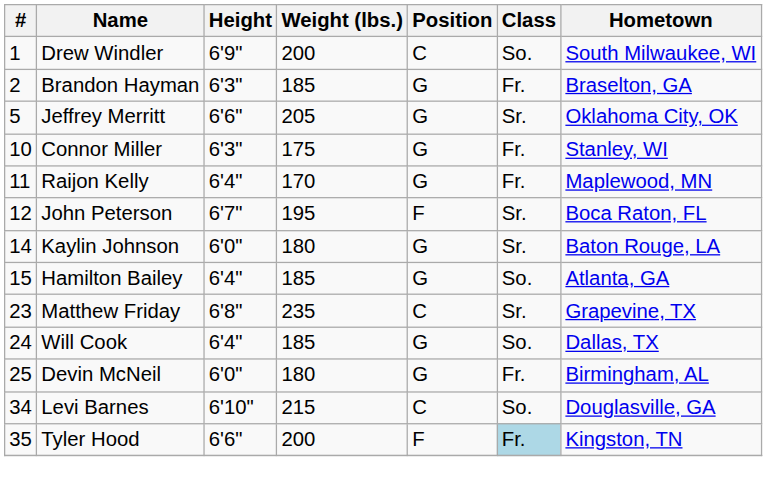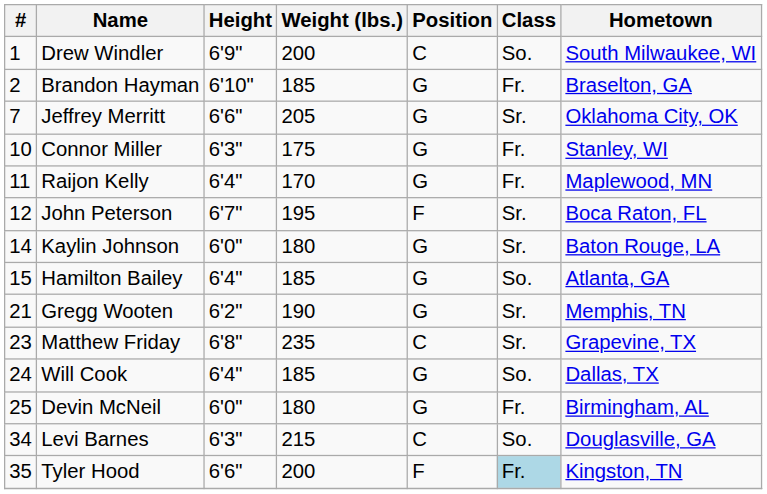 <table class="wikitable">
 <tr>
 <th>#</th>
 <th>Name</th>
 <th>Height</th>
 <th>Weight (lbs.)</th>
 <th>Position</th>
 <th>Class</th>
 <th>Hometown</th>
 </tr>
 <tr>
 <td>1</td>
 <td>Drew Windler</td>
 <td>6'9"</td>
 <td>200</td>
 <td>C</td>
 <td>So.</td>
 <td><a href='#'>South Milwaukee, WI</a></td>
 </tr>
 <tr>
 <td>2</td>
 <td>Brandon Hayman</td>
-<td>6'3"</td>
+<td>6'10"</td>
 <td>185</td>
 <td>G</td>
 <td>Fr.</td>
 <td><a href='#'>Braselton, GA</a></td>
 </tr>
 <tr>
-<td>5</td>
+<td>7</td>
 <td>Jeffrey Merritt</td>
 <td>6'6"</td>
 <td>205</td>
 <td>G</td>
 <td>Sr.</td>
 <td><a href='#'>Oklahoma City, OK</a></td>
 </tr>
 <tr>
 <td>10</td>
 <td>Connor Miller</td>
 <td>6'3"</td>
 <td>175</td>
 <td>G</td>
 <td>Fr.</td>
 <td><a href='#'>Stanley, WI</a></td>
 </tr>
 <tr>
 <td>11</td>
 <td>Raijon Kelly</td>
 <td>6'4"</td>
 <td>170</td>
 <td>G</td>
 <td>Fr.</td>
 <td><a href='#'>Maplewood, MN</a></td>
 </tr>
 <tr>
 <td>12</td>
 <td>John Peterson</td>
 <td>6'7"</td>
 <td>195</td>
 <td>F</td>
 <td>Sr.</td>
 <td><a href='#'>Boca Raton, FL</a></td>
 </tr>
 <tr>
 <td>14</td>
 <td>Kaylin Johnson</td>
 <td>6'0"</td>
 <td>180</td>
 <td>G</td>
 <td>Sr.</td>
 <td><a href='#'>Baton Rouge, LA</a></td>
 </tr>
 <tr>
 <td>15</td>
 <td>Hamilton Bailey</td>
 <td>6'4"</td>
 <td>185</td>
 <td>G</td>
 <td>So.</td>
 <td><a href='#'>Atlanta, GA</a></td>
 </tr>
 <tr>
+<td>21</td>
+<td>Gregg Wooten</td>
+<td>6'2"</td>
+<td>190</td>
+<td>G</td>
+<td>Sr.</td>
+<td><a href='#'>Memphis, TN</a></td>
+</tr>
+<tr>
 <td>23</td>
 <td>Matthew Friday</td>
 <td>6'8"</td>
 <td>235</td>
 <td>C</td>
 <td>Sr.</td>
 <td><a href='#'>Grapevine, TX</a></td>
 </tr>
 <tr>
 <td>24</td>
 <td>Will Cook</td>
 <td>6'4"</td>
 <td>185</td>
 <td>G</td>
 <td>So.</td>
 <td><a href='#'>Dallas, TX</a></td>
 </tr>
 <tr>
 <td>25</td>
 <td>Devin McNeil</td>
 <td>6'0"</td>
 <td>180</td>
 <td>G</td>
 <td>Fr.</td>
 <td><a href='#'>Birmingham, AL</a></td>
 </tr>
 <tr>
 <td>34</td>
 <td>Levi Barnes</td>
-<td>6'10"</td>
+<td>6'3"</td>
 <td>215</td>
 <td>C</td>
 <td>So.</td>
 <td><a href='#'>Douglasville, GA</a></td>
 </tr>
 <tr>
 <td>35</td>
 <td>Tyler Hood</td>
 <td>6'6"</td>
 <td>200</td>
 <td>F</td>
 <td style="background: lightblue;">Fr.</td>
 <td><a href='#'>Kingston, TN</a></td>
 </tr>
 <tr>
 </tr>
 </table>
